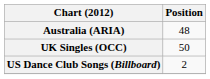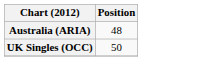 <table class="wikitable sortable plainrowheaders" style="text-align:center">
 <tr>
 <th scope="col">Chart (2012)</th>
 <th scope="col">Position</th>
 </tr>
 <tr>
 <th scope="row">Australia (ARIA)</th>
 <td>48</td>
 </tr>
 <tr>
 <th scope="row">UK Singles (OCC)</th>
 <td>50</td>
 </tr>
 <tr>
-<th scope="row">US Dance Club Songs (<em>Billboard</em>)</th>
-<td>2</td>
-</tr>
-<tr>
 </tr>
 </table>
